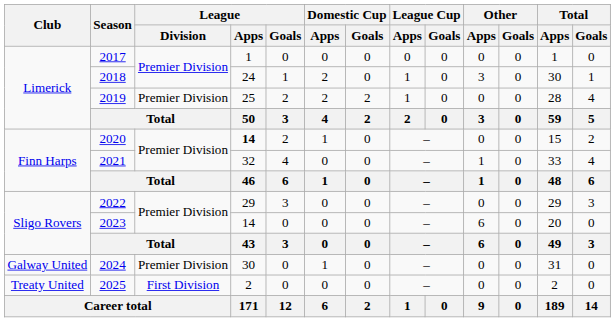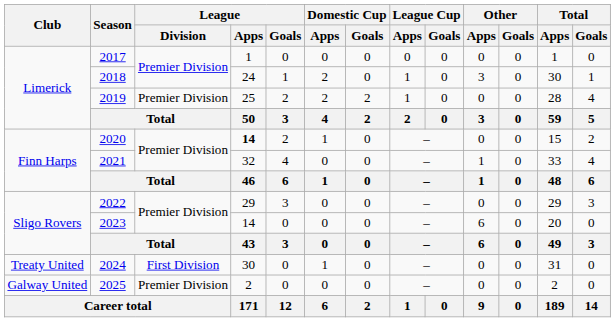 <table class="wikitable" style="text-align:center">
 <tr>
 <th rowspan="2">Club</th>
 <th rowspan="2">Season</th>
 <th colspan="3">League</th>
 <th colspan="2">Domestic Cup</th>
 <th colspan="2">League Cup</th>
 <th colspan="2">Other</th>
 <th colspan="2">Total</th>
 </tr>
 <tr>
 <th>Division</th>
 <th>Apps</th>
 <th>Goals</th>
 <th>Apps</th>
 <th>Goals</th>
 <th>Apps</th>
 <th>Goals</th>
 <th>Apps</th>
 <th>Goals</th>
 <th>Apps</th>
 <th>Goals</th>
 </tr>
 <tr>
 <td rowspan="4"><a href='#'>Limerick</a></td>
 <td><a href='#'>2017</a></td>
 <td rowspan="2"><a href='#'>Premier Division</a></td>
 <td>1</td>
 <td>0</td>
 <td>0</td>
 <td>0</td>
 <td>0</td>
 <td>0</td>
 <td>0</td>
 <td>0</td>
 <td>1</td>
 <td>0</td>
 </tr>
 <tr>
 <td><a href='#'>2018</a></td>
 <td>24</td>
 <td>1</td>
 <td>2</td>
 <td>0</td>
 <td>1</td>
 <td>0</td>
 <td>3</td>
 <td>0</td>
 <td>30</td>
 <td>1</td>
 </tr>
 <tr>
 <td><a href='#'>2019</a></td>
 <td>Premier Division</td>
 <td>25</td>
 <td>2</td>
 <td>2</td>
 <td>2</td>
 <td>1</td>
 <td>0</td>
 <td>0</td>
 <td>0</td>
 <td>28</td>
 <td>4</td>
 </tr>
 <tr>
 <th colspan="2">Total</th>
 <th>50</th>
 <th>3</th>
 <th>4</th>
 <th>2</th>
 <th>2</th>
 <th>0</th>
 <th>3</th>
 <th>0</th>
 <th>59</th>
 <th>5</th>
 </tr>
 <tr>
 <td rowspan="3"><a href='#'>Finn Harps</a></td>
 <td><a href='#'>2020</a></td>
 <td rowspan="2">Premier Division</td>
 <td><strong>14</strong></td>
 <td>2</td>
 <td>1</td>
 <td>0</td>
 <td colspan="2">–</td>
 <td>0</td>
 <td>0</td>
 <td>15</td>
 <td>2</td>
 </tr>
 <tr>
 <td><a href='#'>2021</a></td>
 <td>32</td>
 <td>4</td>
 <td>0</td>
 <td>0</td>
 <td colspan="2">–</td>
 <td>1</td>
 <td>0</td>
 <td>33</td>
 <td>4</td>
 </tr>
 <tr>
 <th colspan="2">Total</th>
 <th>46</th>
 <th>6</th>
 <th>1</th>
 <th>0</th>
 <th colspan="2">–</th>
 <th>1</th>
 <th>0</th>
 <th>48</th>
 <th>6</th>
 </tr>
 <tr>
 <td rowspan="3"><a href='#'>Sligo Rovers</a></td>
 <td><a href='#'>2022</a></td>
 <td rowspan="2">Premier Division</td>
 <td>29</td>
 <td>3</td>
 <td>0</td>
 <td>0</td>
 <td colspan="2">–</td>
 <td>0</td>
 <td>0</td>
 <td>29</td>
 <td>3</td>
 </tr>
 <tr>
 <td><a href='#'>2023</a></td>
 <td>14</td>
 <td>0</td>
 <td>0</td>
 <td>0</td>
 <td colspan="2">–</td>
 <td>6</td>
 <td>0</td>
 <td>20</td>
 <td>0</td>
 </tr>
 <tr>
 <th colspan="2">Total</th>
 <th>43</th>
 <th>3</th>
 <th>0</th>
 <th>0</th>
 <th colspan="2">–</th>
 <th>6</th>
 <th>0</th>
 <th>49</th>
 <th>3</th>
 </tr>
 <tr>
-<td><a href='#'>Galway United</a></td>
+<td><a href='#'>Treaty United</a></td>
 <td><a href='#'>2024</a></td>
-<td>Premier Division</td>
+<td><a href='#'>First Division</a></td>
 <td>30</td>
 <td>0</td>
 <td>1</td>
 <td>0</td>
 <td colspan="2">–</td>
 <td>0</td>
 <td>0</td>
 <td>31</td>
 <td>0</td>
 </tr>
 <tr>
-<td><a href='#'>Treaty United</a></td>
+<td><a href='#'>Galway United</a></td>
 <td><a href='#'>2025</a></td>
-<td><a href='#'>First Division</a></td>
+<td>Premier Division</td>
 <td>2</td>
 <td>0</td>
 <td>0</td>
 <td>0</td>
 <td colspan="2">–</td>
 <td>0</td>
 <td>0</td>
 <td>2</td>
 <td>0</td>
 </tr>
 <tr>
 <th colspan="3">Career total</th>
 <th>171</th>
 <th>12</th>
 <th>6</th>
 <th>2</th>
 <th>1</th>
 <th>0</th>
 <th>9</th>
 <th>0</th>
 <th>189</th>
 <th>14</th>
 </tr>
 </table>
